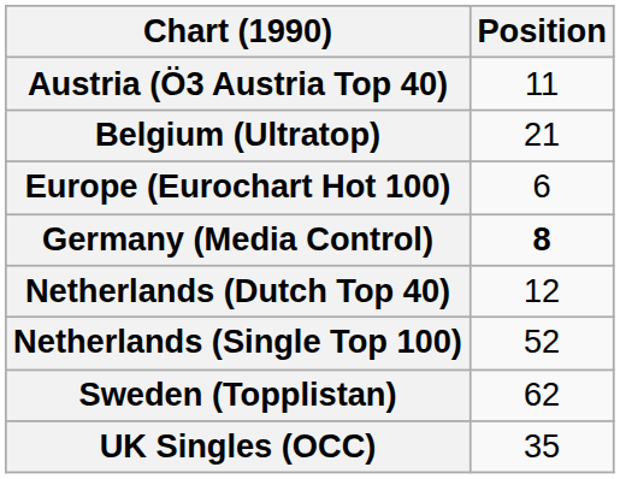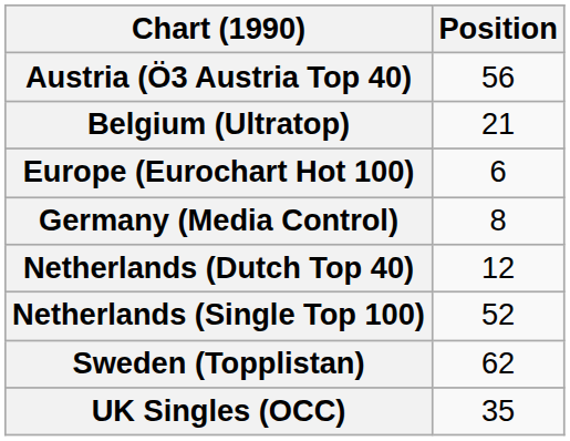 <table class="wikitable sortable plainrowheaders" style="text-align:center">
 <tr>
 <th>Chart (1990)</th>
 <th>Position</th>
 </tr>
 <tr>
 <th scope="row">Austria (Ö3 Austria Top 40)</th>
-<td>11</td>
+<td>56</td>
 </tr>
 <tr>
 <th scope="row">Belgium (Ultratop)</th>
 <td>21</td>
 </tr>
 <tr>
 <th scope="row">Europe (Eurochart Hot 100)</th>
 <td>6</td>
 </tr>
 <tr>
 <th scope="row">Germany (Media Control)</th>
-<td><strong>8</strong></td>
+<td>8</td>
 </tr>
 <tr>
 <th scope="row">Netherlands (Dutch Top 40)</th>
 <td>12</td>
 </tr>
 <tr>
 <th scope="row">Netherlands (Single Top 100)</th>
 <td>52</td>
 </tr>
 <tr>
 <th scope="row">Sweden (Topplistan)</th>
 <td>62</td>
 </tr>
 <tr>
 <th scope="row">UK Singles (OCC)</th>
 <td>35</td>
 </tr>
 </table>
